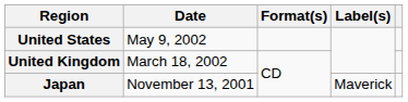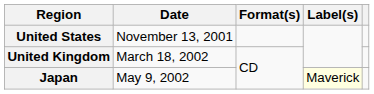 <table class="wikitable plainrowheaders">
 <tr>
 <th scope="col">Region</th>
 <th scope="col">Date</th>
 <th scope="col">Format(s)</th>
 <th scope="col">Label(s)</th>
 <th scope="col"></th>
 </tr>
 <tr>
 <th scope="row">United States</th>
-<td>May 9, 2002</td>
+<td>November 13, 2001</td>
 <td></td>
 <td rowspan="2"></td>
 <td></td>
 </tr>
 <tr>
 <th scope="row">United Kingdom</th>
 <td>March 18, 2002</td>
 <td rowspan="2">CD</td>
 <td></td>
 </tr>
 <tr>
 <th scope="row">Japan</th>
-<td>November 13, 2001</td>
-<td>Maverick</td>
+<td>May 9, 2002</td>
+<td style="background: lightyellow;">Maverick</td>
 <td></td>
 </tr>
 </table>
